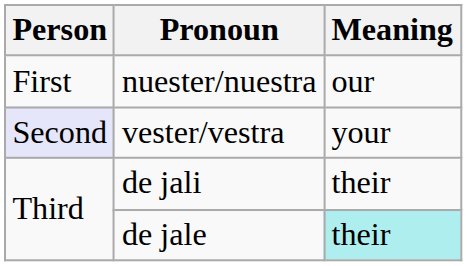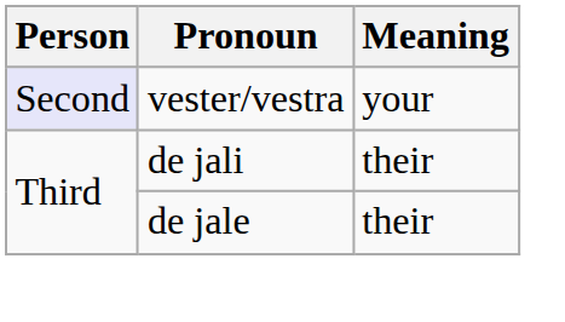 <table class="wikitable">
 <tr>
 <th>Person</th>
 <th>Pronoun</th>
 <th>Meaning</th>
-</tr>
-<tr>
-<td>First</td>
-<td>nuester/nuestra</td>
-<td>our</td>
 </tr>
 <tr>
 <td style="background: lavender;">Second</td>
 <td>vester/vestra</td>
 <td>your</td>
 </tr>
 <tr>
 <td rowspan="2">Third</td>
 <td>de jali</td>
 <td>their</td>
 </tr>
 <tr>
 <td>de jale</td>
-<td style="background: paleturquoise;">their</td>
+<td>their</td>
 </tr>
 </table>
